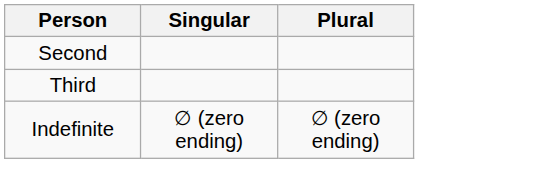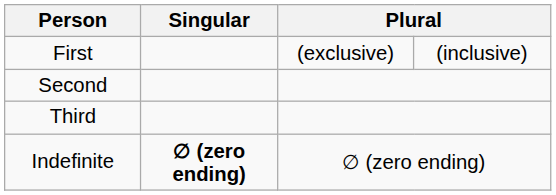 <table class="wikitable">
 <tr>
 <th>Person</th>
 <th>Singular</th>
 <th colspan=2>Plural</th>
+</tr>
+<tr style="text-align:center;">
+<td style="width:100px; ">First</td>
+<td style="width:100px; "></td>
+<td style="width:100px; "> (exclusive)</td>
+<td style="width:100px; "> (inclusive)</td>
 </tr>
 <tr style="text-align:center;">
 <td style="width:100px; ">Second</td>
 <td style="width:100px; "></td>
 <td colspan="2"  style="width:100px; "></td>
 </tr>
 <tr style="text-align:center;">
 <td style="width:100px; ">Third</td>
 <td style="width:100px; "></td>
 <td colspan="2"  style="width:100px; "></td>
 </tr>
 <tr style="text-align:center;">
 <td style="width:100px; ">Indefinite</td>
-<td style="width:100px; ">∅ (zero ending)</td>
+<td style="width:100px; "><strong>∅ (zero ending)</strong></td>
 <td colspan="2"  style="width:100px; ">∅ (zero ending)</td>
 </tr>
 </table>
